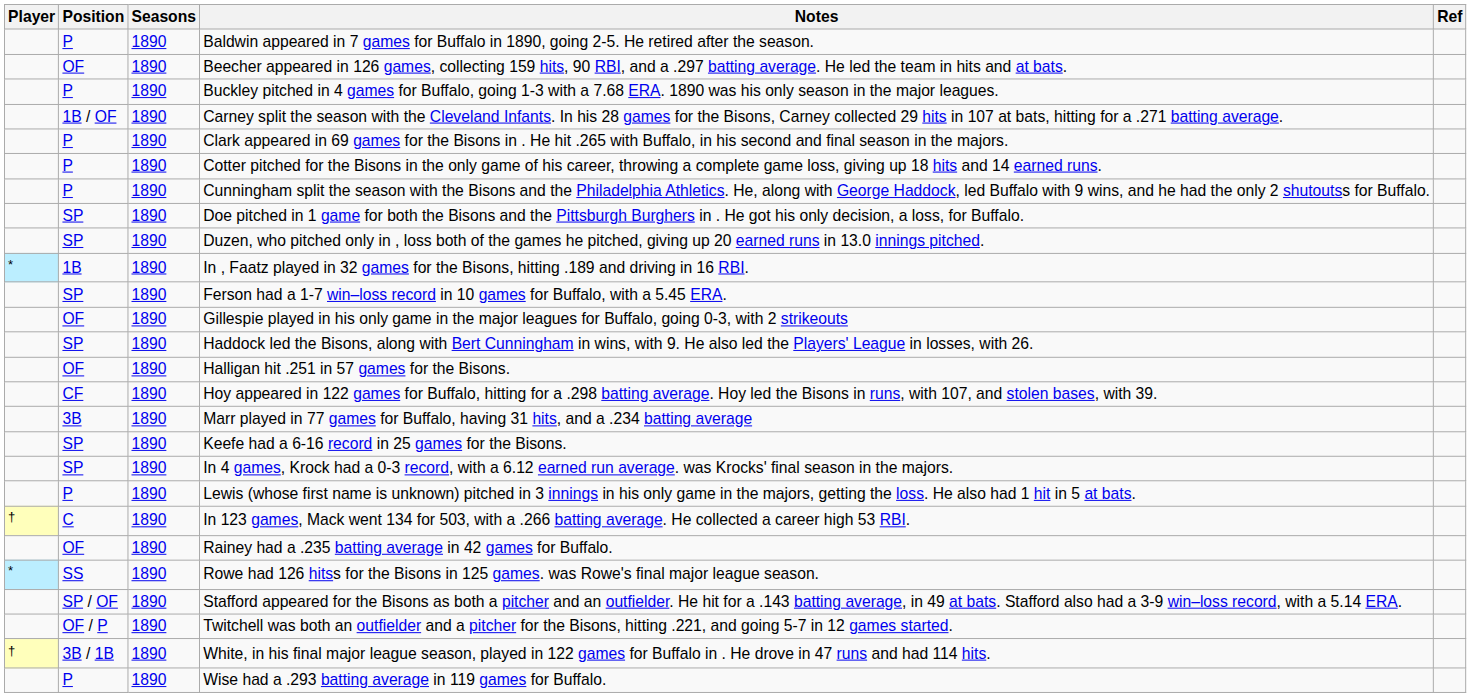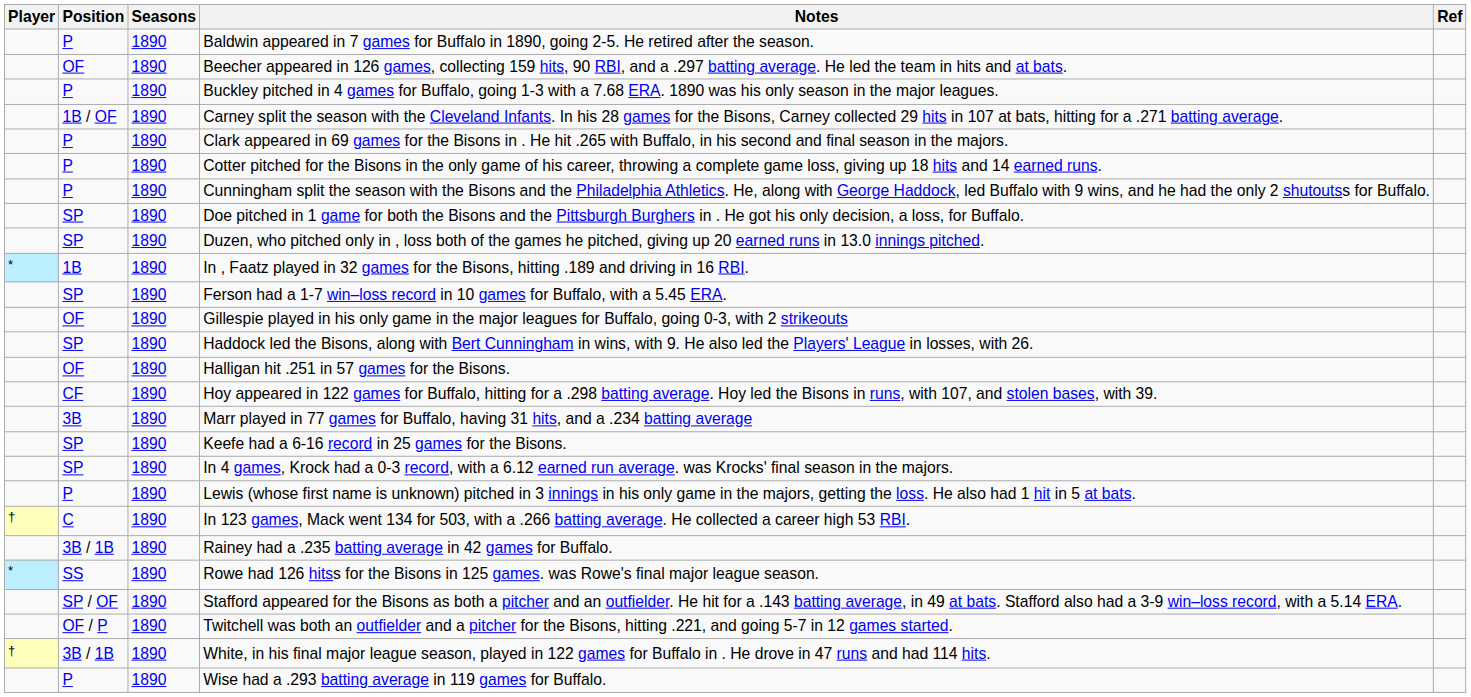 <table class="wikitable sortable" border="1">
 <tr>
 <th>Player</th>
 <th>Position</th>
 <th>Seasons</th>
 <th class="unsortable">Notes</th>
 <th class="unsortable">Ref</th>
 </tr>
 <tr>
 <td></td>
 <td><a href='#'>P</a></td>
 <td><a href='#'>1890</a></td>
 <td>Baldwin appeared in 7 <a href='#'>games</a> for Buffalo in 1890, going 2-5. He retired after the season.</td>
 <td align=center></td>
 </tr>
 <tr>
 <td></td>
 <td><a href='#'>OF</a></td>
 <td><a href='#'>1890</a></td>
 <td>Beecher appeared in 126 <a href='#'>games</a>, collecting 159 <a href='#'>hits</a>, 90 <a href='#'>RBI</a>, and a .297 <a href='#'>batting average</a>. He led the team in hits and <a href='#'>at bats</a>.</td>
 <td align=center></td>
 </tr>
 <tr>
 <td></td>
 <td><a href='#'>P</a></td>
 <td><a href='#'>1890</a></td>
 <td>Buckley pitched in 4 <a href='#'>games</a> for Buffalo, going 1-3 with a 7.68 <a href='#'>ERA</a>. 1890 was his only season in the major leagues.</td>
 <td align=center></td>
 </tr>
 <tr>
 <td></td>
 <td><a href='#'>1B</a> / <a href='#'>OF</a></td>
 <td><a href='#'>1890</a></td>
 <td>Carney split the  season with the <a href='#'>Cleveland Infants</a>. In his 28 <a href='#'>games</a> for the Bisons, Carney collected 29 <a href='#'>hits</a> in 107 at bats, hitting for a .271 <a href='#'>batting average</a>.</td>
 <td align=center></td>
 </tr>
 <tr>
 <td></td>
 <td><a href='#'>P</a></td>
 <td><a href='#'>1890</a></td>
 <td>Clark appeared in 69 <a href='#'>games</a> for the Bisons in . He hit .265 with Buffalo, in his second and final season in the majors.</td>
 <td align=center></td>
 </tr>
 <tr>
 <td></td>
 <td><a href='#'>P</a></td>
 <td><a href='#'>1890</a></td>
 <td>Cotter pitched for the Bisons in the only game of his career, throwing a complete game loss, giving up 18 <a href='#'>hits</a> and 14 <a href='#'>earned runs</a>.</td>
 <td align=center></td>
 </tr>
 <tr>
 <td></td>
 <td><a href='#'>P</a></td>
 <td><a href='#'>1890</a></td>
 <td>Cunningham split the  season with the Bisons and the <a href='#'>Philadelphia Athletics</a>. He, along with <a href='#'>George Haddock</a>, led Buffalo with 9 wins, and he had the only 2 <a href='#'>shutouts</a>s for Buffalo.</td>
 <td align=center></td>
 </tr>
 <tr>
 <td></td>
 <td><a href='#'>SP</a></td>
 <td><a href='#'>1890</a></td>
 <td>Doe pitched in 1 <a href='#'>game</a> for both the Bisons and the <a href='#'>Pittsburgh Burghers</a> in . He got his only decision, a loss, for Buffalo.</td>
 <td align=center></td>
 </tr>
 <tr>
 <td></td>
 <td><a href='#'>SP</a></td>
 <td><a href='#'>1890</a></td>
 <td>Duzen, who pitched only in , loss both of the games he pitched, giving up 20 <a href='#'>earned runs</a> in 13.0 <a href='#'>innings pitched</a>.</td>
 <td align=center></td>
 </tr>
 <tr>
 <td bgcolor=#bbeeff><sup>*</sup></td>
 <td><a href='#'>1B</a></td>
 <td><a href='#'>1890</a></td>
 <td>In , Faatz played in 32 <a href='#'>games</a> for the Bisons, hitting .189 and driving in 16 <a href='#'>RBI</a>.</td>
 <td align=center></td>
 </tr>
 <tr>
 <td></td>
 <td><a href='#'>SP</a></td>
 <td><a href='#'>1890</a></td>
 <td>Ferson had a 1-7 <a href='#'>win–loss record</a> in 10 <a href='#'>games</a> for Buffalo, with a 5.45 <a href='#'>ERA</a>.</td>
 <td align=center></td>
 </tr>
 <tr>
 <td></td>
 <td><a href='#'>OF</a></td>
 <td><a href='#'>1890</a></td>
 <td>Gillespie played in his only game in the major leagues for Buffalo, going 0-3, with 2 <a href='#'>strikeouts</a></td>
 <td align=center></td>
 </tr>
 <tr>
 <td></td>
 <td><a href='#'>SP</a></td>
 <td><a href='#'>1890</a></td>
 <td>Haddock led the Bisons, along with <a href='#'>Bert Cunningham</a> in wins, with 9. He also led the <a href='#'>Players' League</a> in losses, with 26.</td>
 <td align=center></td>
 </tr>
 <tr>
 <td></td>
 <td><a href='#'>OF</a></td>
 <td><a href='#'>1890</a></td>
 <td>Halligan hit .251 in 57 <a href='#'>games</a> for the Bisons.</td>
 <td align=center></td>
 </tr>
 <tr>
 <td></td>
 <td><a href='#'>CF</a></td>
 <td><a href='#'>1890</a></td>
 <td>Hoy appeared in 122 <a href='#'>games</a> for Buffalo, hitting for a .298 <a href='#'>batting average</a>. Hoy led the Bisons in <a href='#'>runs</a>, with 107, and <a href='#'>stolen bases</a>, with 39.</td>
 <td align=center></td>
 </tr>
 <tr>
 <td></td>
 <td><a href='#'>3B</a></td>
 <td><a href='#'>1890</a></td>
 <td>Marr played in 77 <a href='#'>games</a> for Buffalo, having 31 <a href='#'>hits</a>, and a .234 <a href='#'>batting average</a></td>
 <td align=center></td>
 </tr>
 <tr>
 <td></td>
 <td><a href='#'>SP</a></td>
 <td><a href='#'>1890</a></td>
 <td>Keefe had a 6-16 <a href='#'>record</a> in 25 <a href='#'>games</a> for the Bisons.</td>
 <td align=center></td>
 </tr>
 <tr>
 <td></td>
 <td><a href='#'>SP</a></td>
 <td><a href='#'>1890</a></td>
 <td>In 4 <a href='#'>games</a>, Krock had a 0-3 <a href='#'>record</a>, with a 6.12 <a href='#'>earned run average</a>.  was Krocks' final season in the majors.</td>
 <td align=center></td>
 </tr>
 <tr>
 <td></td>
 <td><a href='#'>P</a></td>
 <td><a href='#'>1890</a></td>
 <td>Lewis (whose first name is unknown) pitched in 3 <a href='#'>innings</a> in his only game in the majors, getting the <a href='#'>loss</a>. He also had 1 <a href='#'>hit</a> in 5 <a href='#'>at bats</a>.</td>
 <td align=center></td>
 </tr>
 <tr>
 <td bgcolor=#ffffbb><sup>†</sup></td>
 <td><a href='#'>C</a></td>
 <td><a href='#'>1890</a></td>
 <td>In 123 <a href='#'>games</a>, Mack went 134 for 503, with a .266 <a href='#'>batting average</a>. He collected a career high 53 <a href='#'>RBI</a>.</td>
 <td align=center></td>
 </tr>
 <tr>
 <td></td>
-<td><a href='#'>OF</a></td>
+<td><a href='#'>3B</a> / <a href='#'>1B</a></td>
 <td><a href='#'>1890</a></td>
 <td>Rainey had a .235 <a href='#'>batting average</a> in 42 <a href='#'>games</a> for Buffalo.</td>
 <td align=center></td>
 </tr>
 <tr>
 <td bgcolor=#bbeeff><sup>*</sup></td>
 <td><a href='#'>SS</a></td>
 <td><a href='#'>1890</a></td>
 <td>Rowe had 126 <a href='#'>hits</a>s for the Bisons in 125 <a href='#'>games</a>.  was Rowe's final major league season.</td>
 <td align=center></td>
 </tr>
 <tr>
 <td></td>
 <td><a href='#'>SP</a> / <a href='#'>OF</a></td>
 <td><a href='#'>1890</a></td>
 <td>Stafford appeared for the Bisons as both a <a href='#'>pitcher</a> and an <a href='#'>outfielder</a>. He hit for a .143 <a href='#'>batting average</a>, in 49 <a href='#'>at bats</a>. Stafford also had a 3-9 <a href='#'>win–loss record</a>, with a 5.14 <a href='#'>ERA</a>.</td>
 <td align=center></td>
 </tr>
 <tr>
 <td></td>
 <td><a href='#'>OF</a> / <a href='#'>P</a></td>
 <td><a href='#'>1890</a></td>
 <td>Twitchell was both an <a href='#'>outfielder</a> and a <a href='#'>pitcher</a> for the Bisons, hitting .221, and going 5-7 in 12 <a href='#'>games started</a>.</td>
 <td align=center></td>
 </tr>
 <tr>
 <td bgcolor=#ffffbb><sup>†</sup></td>
 <td><a href='#'>3B</a> / <a href='#'>1B</a></td>
 <td><a href='#'>1890</a></td>
 <td>White, in his final major league season, played in 122 <a href='#'>games</a> for Buffalo in . He drove in 47 <a href='#'>runs</a> and had 114 <a href='#'>hits</a>.</td>
 <td align=center></td>
 </tr>
 <tr>
 <td></td>
 <td><a href='#'>P</a></td>
 <td><a href='#'>1890</a></td>
 <td>Wise had a .293 <a href='#'>batting average</a> in 119 <a href='#'>games</a> for Buffalo.</td>
 <td align=center></td>
 </tr>
 </table>
